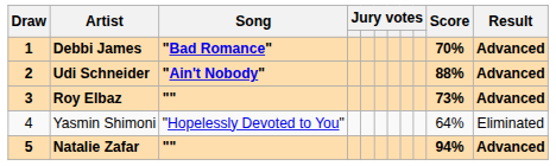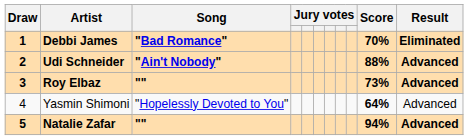 <table class="sortable wikitable" style="margin: 1em auto 1em auto; text-align:center; font-size:90%; line-height:18px;">
 <tr>
 <th rowspan="2">Draw</th>
 <th rowspan="2">Artist</th>
 <th rowspan="2">Song</th>
 <th colspan="6" class="unsortable">Jury votes</th>
 <th rowspan="2">Score</th>
 <th rowspan="2">Result</th>
 </tr>
 <tr>
 <th class="unsortable"></th>
 <th class="unsortable"></th>
 <th class="unsortable"></th>
 <th class="unsortable"></th>
 <th class="unsortable"></th>
 <th class="unsortable"></th>
 </tr>
 <tr style="font-weight:bold; background:navajowhite;">
 <td>1</td>
 <td align="left">Debbi James</td>
 <td align="left">"<a href='#'>Bad Romance</a>"</td>
 <td></td>
 <td></td>
 <td></td>
 <td></td>
 <td></td>
 <td></td>
 <td>70%</td>
-<td>Advanced</td>
+<td>Eliminated</td>
 </tr>
 <tr style="font-weight:bold; background:navajowhite;">
 <td>2</td>
 <td align="left">Udi Schneider</td>
 <td align="left">"<a href='#'>Ain't Nobody</a>"</td>
 <td></td>
 <td></td>
 <td></td>
 <td></td>
 <td></td>
 <td></td>
 <td>88%</td>
 <td>Advanced</td>
 </tr>
 <tr style="font-weight:bold; background:navajowhite;">
 <td>3</td>
 <td align="left">Roy Elbaz</td>
 <td align="left">""</td>
 <td></td>
 <td></td>
 <td></td>
 <td></td>
 <td></td>
 <td></td>
 <td>73%</td>
 <td>Advanced</td>
 </tr>
 <tr>
 <td>4</td>
 <td align="left">Yasmin Shimoni</td>
 <td align="left">"<a href='#'>Hopelessly Devoted to You</a>"</td>
 <td></td>
 <td></td>
 <td></td>
 <td></td>
 <td></td>
 <td></td>
-<td>64%</td>
-<td>Eliminated</td>
+<td><strong>64%</strong></td>
+<td>Advanced</td>
 </tr>
 <tr style="font-weight:bold; background:navajowhite;">
 <td>5</td>
 <td align="left">Natalie Zafar</td>
 <td align="left">""</td>
 <td></td>
 <td></td>
 <td></td>
 <td></td>
 <td></td>
 <td></td>
 <td>94%</td>
 <td>Advanced</td>
 </tr>
 </table>
